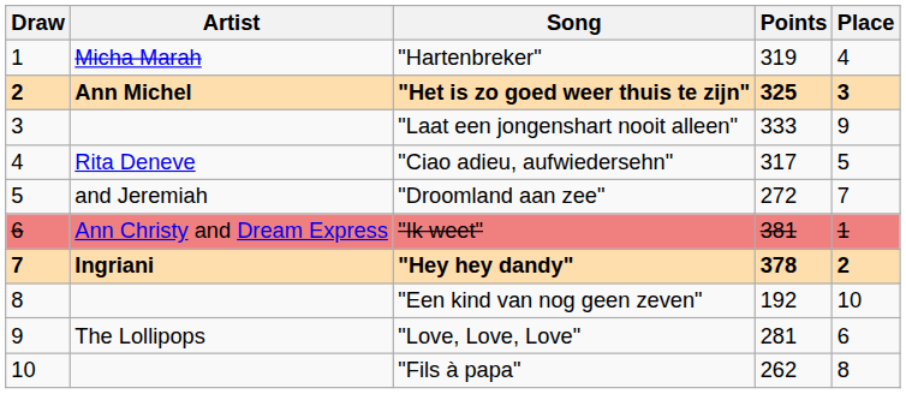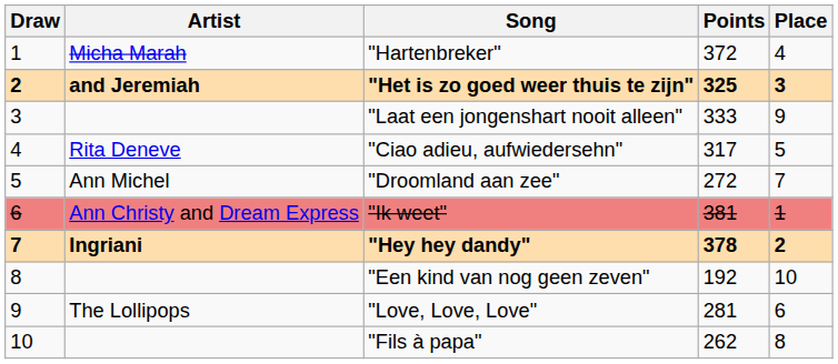 <table class="sortable wikitable" style="margin: 1em auto 1em auto">
 <tr>
 <th>Draw</th>
 <th>Artist</th>
 <th>Song</th>
 <th>Points</th>
 <th>Place</th>
 </tr>
 <tr>
 <td>1</td>
 <td><a href='#'><s>Micha Marah</s></a></td>
 <td>"Hartenbreker"</td>
-<td>319</td>
+<td>372</td>
 <td>4</td>
 </tr>
 <tr style="font-weight:bold; background:navajowhite;">
 <td>2</td>
-<td>Ann Michel</td>
+<td> and Jeremiah</td>
 <td>"Het is zo goed weer thuis te zijn"</td>
 <td>325</td>
 <td>3</td>
 </tr>
 <tr>
 <td>3</td>
 <td></td>
 <td>"Laat een jongenshart nooit alleen"</td>
 <td>333</td>
 <td>9</td>
 </tr>
 <tr>
 <td>4</td>
 <td><a href='#'>Rita Deneve</a></td>
 <td>"Ciao adieu, aufwiedersehn"</td>
 <td>317</td>
 <td>5</td>
 </tr>
 <tr>
 <td>5</td>
-<td> and Jeremiah</td>
+<td>Ann Michel</td>
 <td>"Droomland aan zee"</td>
 <td>272</td>
 <td>7</td>
 </tr>
 <tr bgcolor="#F08080">
 <td><s>6</s></td>
 <td><a href='#'>Ann Christy</a> and <a href='#'>Dream Express</a></td>
 <td><s>"Ik weet"</s></td>
 <td><s>381</s></td>
 <td><s>1</s></td>
 </tr>
 <tr style="font-weight:bold; background:navajowhite;">
 <td>7</td>
 <td>Ingriani</td>
 <td>"Hey hey dandy"</td>
 <td>378</td>
 <td>2</td>
 </tr>
 <tr>
 <td>8</td>
 <td></td>
 <td>"Een kind van nog geen zeven"</td>
 <td>192</td>
 <td>10</td>
 </tr>
 <tr>
 <td>9</td>
 <td>The Lollipops</td>
 <td>"Love, Love, Love"</td>
 <td>281</td>
 <td>6</td>
 </tr>
 <tr>
 <td>10</td>
 <td></td>
 <td>"Fils à papa"</td>
 <td>262</td>
 <td>8</td>
 </tr>
 </table>
